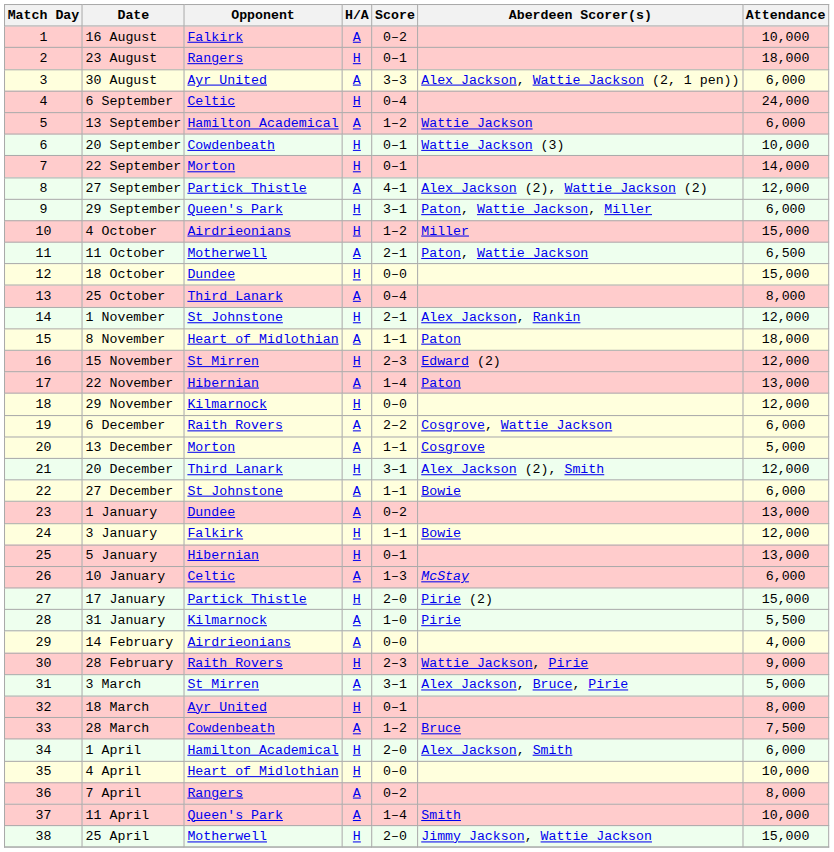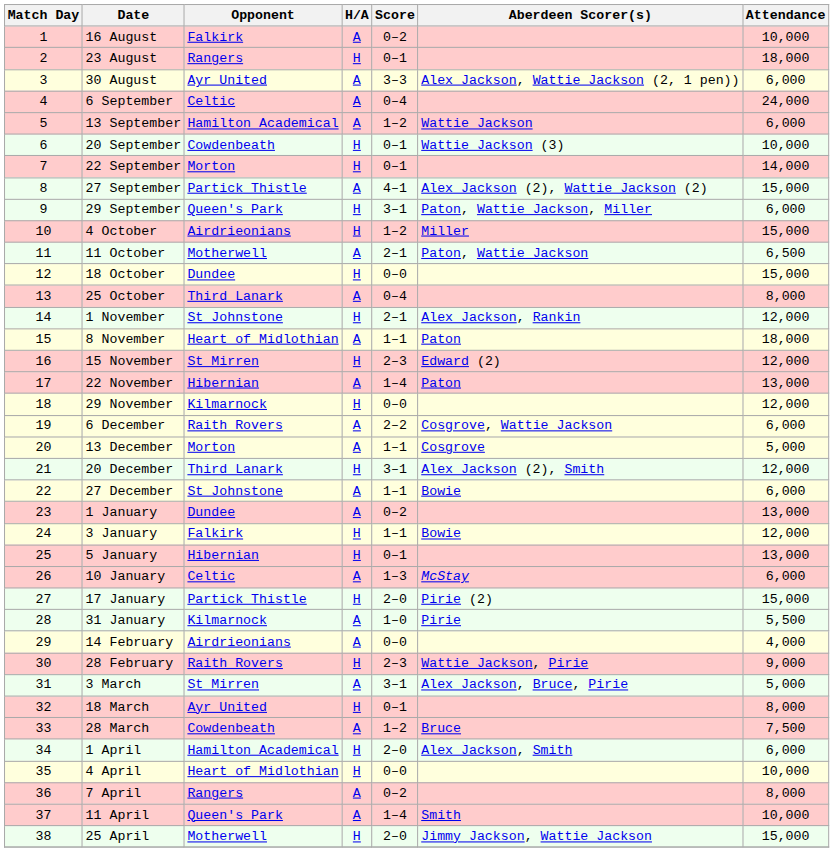 <table class="wikitable" style="text-align:center">
 <tr>
 <th>Match Day</th>
 <th>Date</th>
 <th>Opponent</th>
 <th>H/A</th>
 <th>Score</th>
 <th>Aberdeen Scorer(s)</th>
 <th>Attendance</th>
 </tr>
 <tr bgcolor=#FFCCCC>
 <td>1</td>
 <td align=left>16 August</td>
 <td align=left><a href='#'>Falkirk</a></td>
 <td><a href='#'>A</a></td>
 <td>0–2</td>
 <td align=left></td>
 <td>10,000</td>
 </tr>
 <tr bgcolor=#FFCCCC>
 <td>2</td>
 <td align=left>23 August</td>
 <td align=left><a href='#'>Rangers</a></td>
 <td><a href='#'>H</a></td>
 <td>0–1</td>
 <td align=left></td>
 <td>18,000</td>
 </tr>
 <tr bgcolor=#FFFFDD>
 <td>3</td>
 <td align=left>30 August</td>
 <td align=left><a href='#'>Ayr United</a></td>
 <td><a href='#'>A</a></td>
 <td>3–3</td>
 <td align=left><a href='#'>Alex Jackson</a>, <a href='#'>Wattie Jackson</a> (2, 1 pen))</td>
 <td>6,000</td>
 </tr>
 <tr bgcolor=#FFCCCC>
 <td>4</td>
 <td align=left>6 September</td>
 <td align=left><a href='#'>Celtic</a></td>
-<td><a href='#'>H</a></td>
+<td><a href='#'>A</a></td>
 <td>0–4</td>
 <td align=left></td>
 <td>24,000</td>
 </tr>
 <tr bgcolor=#FFCCCC>
 <td>5</td>
 <td align=left>13 September</td>
 <td align=left><a href='#'>Hamilton Academical</a></td>
 <td><a href='#'>A</a></td>
 <td>1–2</td>
 <td align=left><a href='#'>Wattie Jackson</a></td>
 <td>6,000</td>
 </tr>
 <tr bgcolor=#EEFFEE>
 <td>6</td>
 <td align=left>20 September</td>
 <td align=left><a href='#'>Cowdenbeath</a></td>
 <td><a href='#'>H</a></td>
 <td>0–1</td>
 <td align=left><a href='#'>Wattie Jackson</a> (3)</td>
 <td>10,000</td>
 </tr>
 <tr bgcolor=#FFCCCC>
 <td>7</td>
 <td align=left>22 September</td>
 <td align=left><a href='#'>Morton</a></td>
 <td><a href='#'>H</a></td>
 <td>0–1</td>
 <td align=left></td>
 <td>14,000</td>
 </tr>
 <tr bgcolor=#EEFFEE>
 <td>8</td>
 <td align=left>27 September</td>
 <td align=left><a href='#'>Partick Thistle</a></td>
 <td><a href='#'>A</a></td>
 <td>4–1</td>
 <td align=left><a href='#'>Alex Jackson</a> (2), <a href='#'>Wattie Jackson</a> (2)</td>
-<td>12,000</td>
+<td>15,000</td>
 </tr>
 <tr bgcolor=#EEFFEE>
 <td>9</td>
 <td align=left>29 September</td>
 <td align=left><a href='#'>Queen's Park</a></td>
 <td><a href='#'>H</a></td>
 <td>3–1</td>
 <td align=left><a href='#'>Paton</a>, <a href='#'>Wattie Jackson</a>, <a href='#'>Miller</a></td>
 <td>6,000</td>
 </tr>
 <tr bgcolor=#FFCCCC>
 <td>10</td>
 <td align=left>4 October</td>
 <td align=left><a href='#'>Airdrieonians</a></td>
 <td><a href='#'>H</a></td>
 <td>1–2</td>
 <td align=left><a href='#'>Miller</a></td>
 <td>15,000</td>
 </tr>
 <tr bgcolor=#EEFFEE>
 <td>11</td>
 <td align=left>11 October</td>
 <td align=left><a href='#'>Motherwell</a></td>
 <td><a href='#'>A</a></td>
 <td>2–1</td>
 <td align=left><a href='#'>Paton</a>, <a href='#'>Wattie Jackson</a></td>
 <td>6,500</td>
 </tr>
 <tr bgcolor=#FFFFDD>
 <td>12</td>
 <td align=left>18 October</td>
 <td align=left><a href='#'>Dundee</a></td>
 <td><a href='#'>H</a></td>
 <td>0–0</td>
 <td align=left></td>
 <td>15,000</td>
 </tr>
 <tr bgcolor=#FFCCCC>
 <td>13</td>
 <td align=left>25 October</td>
 <td align=left><a href='#'>Third Lanark</a></td>
 <td><a href='#'>A</a></td>
 <td>0–4</td>
 <td align=left></td>
 <td>8,000</td>
 </tr>
 <tr bgcolor=#EEFFEE>
 <td>14</td>
 <td align=left>1 November</td>
 <td align=left><a href='#'>St Johnstone</a></td>
 <td><a href='#'>H</a></td>
 <td>2–1</td>
 <td align=left><a href='#'>Alex Jackson</a>, <a href='#'>Rankin</a></td>
 <td>12,000</td>
 </tr>
 <tr bgcolor=#FFFFDD>
 <td>15</td>
 <td align=left>8 November</td>
 <td align=left><a href='#'>Heart of Midlothian</a></td>
 <td><a href='#'>A</a></td>
 <td>1–1</td>
 <td align=left><a href='#'>Paton</a></td>
 <td>18,000</td>
 </tr>
 <tr bgcolor=#FFCCCC>
 <td>16</td>
 <td align=left>15 November</td>
 <td align=left><a href='#'>St Mirren</a></td>
 <td><a href='#'>H</a></td>
 <td>2–3</td>
 <td align=left><a href='#'>Edward</a> (2)</td>
 <td>12,000</td>
 </tr>
 <tr bgcolor=#FFCCCC>
 <td>17</td>
 <td align=left>22 November</td>
 <td align=left><a href='#'>Hibernian</a></td>
 <td><a href='#'>A</a></td>
 <td>1–4</td>
 <td align=left><a href='#'>Paton</a></td>
 <td>13,000</td>
 </tr>
 <tr bgcolor=#FFFFDD>
 <td>18</td>
 <td align=left>29 November</td>
 <td align=left><a href='#'>Kilmarnock</a></td>
 <td><a href='#'>H</a></td>
 <td>0–0</td>
 <td align=left></td>
 <td>12,000</td>
 </tr>
 <tr bgcolor=#FFFFDD>
 <td>19</td>
 <td align=left>6 December</td>
 <td align=left><a href='#'>Raith Rovers</a></td>
 <td><a href='#'>A</a></td>
 <td>2–2</td>
 <td align=left><a href='#'>Cosgrove</a>, <a href='#'>Wattie Jackson</a></td>
 <td>6,000</td>
 </tr>
 <tr bgcolor=#FFFFDD>
 <td>20</td>
 <td align=left>13 December</td>
 <td align=left><a href='#'>Morton</a></td>
 <td><a href='#'>A</a></td>
 <td>1–1</td>
 <td align=left><a href='#'>Cosgrove</a></td>
 <td>5,000</td>
 </tr>
 <tr bgcolor=#EEFFEE>
 <td>21</td>
 <td align=left>20 December</td>
 <td align=left><a href='#'>Third Lanark</a></td>
 <td><a href='#'>H</a></td>
 <td>3–1</td>
 <td align=left><a href='#'>Alex Jackson</a> (2), <a href='#'>Smith</a></td>
 <td>12,000</td>
 </tr>
 <tr bgcolor=#FFFFDD>
 <td>22</td>
 <td align=left>27 December</td>
 <td align=left><a href='#'>St Johnstone</a></td>
 <td><a href='#'>A</a></td>
 <td>1–1</td>
 <td align=left><a href='#'>Bowie</a></td>
 <td>6,000</td>
 </tr>
 <tr bgcolor=#FFCCCC>
 <td>23</td>
 <td align=left>1 January</td>
 <td align=left><a href='#'>Dundee</a></td>
 <td><a href='#'>A</a></td>
 <td>0–2</td>
 <td align=left></td>
 <td>13,000</td>
 </tr>
 <tr bgcolor=#FFFFDD>
 <td>24</td>
 <td align=left>3 January</td>
 <td align=left><a href='#'>Falkirk</a></td>
 <td><a href='#'>H</a></td>
 <td>1–1</td>
 <td align=left><a href='#'>Bowie</a></td>
 <td>12,000</td>
 </tr>
 <tr bgcolor=#FFCCCC>
 <td>25</td>
 <td align=left>5 January</td>
 <td align=left><a href='#'>Hibernian</a></td>
 <td><a href='#'>H</a></td>
 <td>0–1</td>
 <td align=left></td>
 <td>13,000</td>
 </tr>
 <tr bgcolor=#FFCCCC>
 <td>26</td>
 <td align=left>10 January</td>
 <td align=left><a href='#'>Celtic</a></td>
 <td><a href='#'>A</a></td>
 <td>1–3</td>
 <td align=left><em><a href='#'>McStay</a></em></td>
 <td>6,000</td>
 </tr>
 <tr bgcolor=#EEFFEE>
 <td>27</td>
 <td align=left>17 January</td>
 <td align=left><a href='#'>Partick Thistle</a></td>
 <td><a href='#'>H</a></td>
 <td>2–0</td>
 <td align=left><a href='#'>Pirie</a> (2)</td>
 <td>15,000</td>
 </tr>
 <tr bgcolor=#EEFFEE>
 <td>28</td>
 <td align=left>31 January</td>
 <td align=left><a href='#'>Kilmarnock</a></td>
 <td><a href='#'>A</a></td>
 <td>1–0</td>
 <td align=left><a href='#'>Pirie</a></td>
 <td>5,500</td>
 </tr>
 <tr bgcolor=#FFFFDD>
 <td>29</td>
 <td align=left>14 February</td>
 <td align=left><a href='#'>Airdrieonians</a></td>
 <td><a href='#'>A</a></td>
 <td>0–0</td>
 <td align=left></td>
 <td>4,000</td>
 </tr>
 <tr bgcolor=#FFCCCC>
 <td>30</td>
 <td align=left>28 February</td>
 <td align=left><a href='#'>Raith Rovers</a></td>
 <td><a href='#'>H</a></td>
 <td>2–3</td>
 <td align=left><a href='#'>Wattie Jackson</a>, <a href='#'>Pirie</a></td>
 <td>9,000</td>
 </tr>
 <tr bgcolor=#EEFFEE>
 <td>31</td>
 <td align=left>3 March</td>
 <td align=left><a href='#'>St Mirren</a></td>
 <td><a href='#'>A</a></td>
 <td>3–1</td>
 <td align=left><a href='#'>Alex Jackson</a>, <a href='#'>Bruce</a>, <a href='#'>Pirie</a></td>
 <td>5,000</td>
 </tr>
 <tr bgcolor=#FFCCCC>
 <td>32</td>
 <td align=left>18 March</td>
 <td align=left><a href='#'>Ayr United</a></td>
 <td><a href='#'>H</a></td>
 <td>0–1</td>
 <td align=left></td>
 <td>8,000</td>
 </tr>
 <tr bgcolor=#FFCCCC>
 <td>33</td>
 <td align=left>28 March</td>
 <td align=left><a href='#'>Cowdenbeath</a></td>
 <td><a href='#'>A</a></td>
 <td>1–2</td>
 <td align=left><a href='#'>Bruce</a></td>
 <td>7,500</td>
 </tr>
 <tr bgcolor=#EEFFEE>
 <td>34</td>
 <td align=left>1 April</td>
 <td align=left><a href='#'>Hamilton Academical</a></td>
 <td><a href='#'>H</a></td>
 <td>2–0</td>
 <td align=left><a href='#'>Alex Jackson</a>, <a href='#'>Smith</a></td>
 <td>6,000</td>
 </tr>
 <tr bgcolor=#FFFFDD>
 <td>35</td>
 <td align=left>4 April</td>
 <td align=left><a href='#'>Heart of Midlothian</a></td>
 <td><a href='#'>H</a></td>
 <td>0–0</td>
 <td align=left></td>
 <td>10,000</td>
 </tr>
 <tr bgcolor=#FFCCCC>
 <td>36</td>
 <td align=left>7 April</td>
 <td align=left><a href='#'>Rangers</a></td>
 <td><a href='#'>A</a></td>
 <td>0–2</td>
 <td align=left></td>
 <td>8,000</td>
 </tr>
 <tr bgcolor=#FFCCCC>
 <td>37</td>
 <td align=left>11 April</td>
 <td align=left><a href='#'>Queen's Park</a></td>
 <td><a href='#'>A</a></td>
 <td>1–4</td>
 <td align=left><a href='#'>Smith</a></td>
 <td>10,000</td>
 </tr>
 <tr bgcolor=#EEFFEE>
 <td>38</td>
 <td align=left>25 April</td>
 <td align=left><a href='#'>Motherwell</a></td>
 <td><a href='#'>H</a></td>
 <td>2–0</td>
 <td align=left><a href='#'>Jimmy Jackson</a>, <a href='#'>Wattie Jackson</a></td>
 <td>15,000</td>
 </tr>
 <tr>
 </tr>
 </table>
